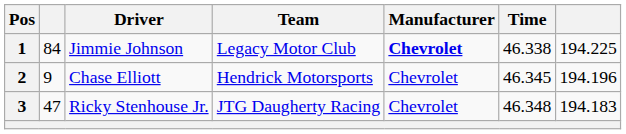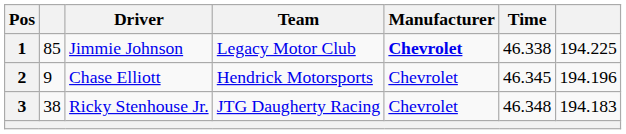 <table class="wikitable" style="font-size:95%">
 <tr>
 <th>Pos</th>
 <th></th>
 <th>Driver</th>
 <th>Team</th>
 <th>Manufacturer</th>
 <th>Time</th>
 <th></th>
 </tr>
 <tr>
 <th>1</th>
-<td>84</td>
+<td>85</td>
 <td><a href='#'>Jimmie Johnson</a></td>
 <td><a href='#'>Legacy Motor Club</a></td>
 <td><strong><a href='#'>Chevrolet</a></strong></td>
 <td>46.338</td>
 <td>194.225</td>
 </tr>
 <tr>
 <th>2</th>
 <td>9</td>
 <td><a href='#'>Chase Elliott</a></td>
 <td><a href='#'>Hendrick Motorsports</a></td>
 <td><a href='#'>Chevrolet</a></td>
 <td>46.345</td>
 <td>194.196</td>
 </tr>
 <tr>
 <th>3</th>
-<td>47</td>
+<td>38</td>
 <td><a href='#'>Ricky Stenhouse Jr.</a></td>
 <td><a href='#'>JTG Daugherty Racing</a></td>
 <td><a href='#'>Chevrolet</a></td>
 <td>46.348</td>
 <td>194.183</td>
 </tr>
 <tr>
 <th colspan="7"></th>
 </tr>
 </table>
